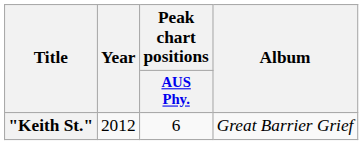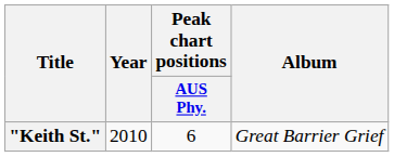 <table class="wikitable plainrowheaders" style="text-align:center">
 <tr>
 <th scope="col" rowspan="2">Title</th>
 <th scope="col" rowspan="2">Year</th>
 <th scope="col" colspan="1">Peak chart positions</th>
 <th scope="col" rowspan="2">Album</th>
 </tr>
 <tr>
 <th scope="col" style="width:3em; font-size:85%"><a href='#'>AUS<br>Phy.</a><br></th>
 </tr>
 <tr>
 <th scope="row">"Keith St."</th>
-<td>2012</td>
+<td>2010</td>
 <td>6</td>
 <td><em>Great Barrier Grief</em></td>
 </tr>
 </table>
